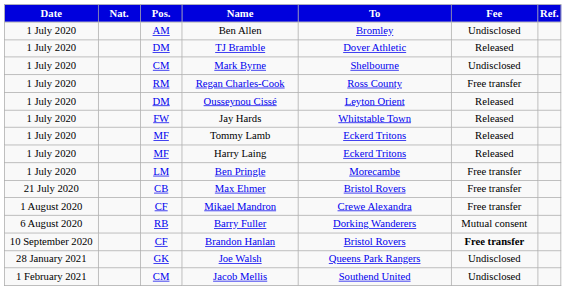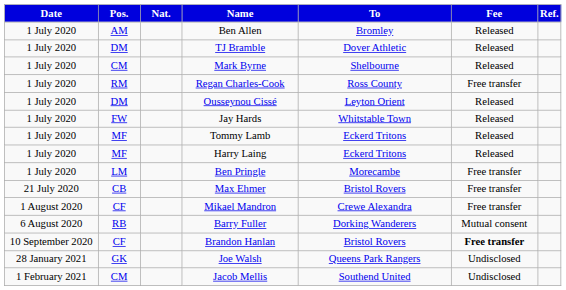 <table class="wikitable"  style="text-align:center; font-size:90%; ">
 <tr>
 <th style="background:#0000DD;color:#FFFFFF; width:120px;">Date</th>
+<th style="background:#0000DD;color:#FFFFFF; width:50px;">Pos.</th>
 <th style="background:#0000DD;color:#FFFFFF; width:50px;">Nat.</th>
-<th style="background:#0000DD;color:#FFFFFF; width:50px;">Pos.</th>
 <th style="background:#0000DD;color:#FFFFFF; width:150px;">Name</th>
 <th style="background:#0000DD;color:#FFFFFF; width:200px;">To</th>
 <th style="background:#0000DD;color:#FFFFFF; width:110px;">Fee</th>
 <th style="background:#0000DD;color:#FFFFFF; width:25px;">Ref.</th>
 </tr>
 <tr>
 <td>1 July 2020</td>
+<td><a href='#'>AM</a></td>
 <td></td>
-<td><a href='#'>AM</a></td>
 <td>Ben Allen</td>
 <td> <a href='#'>Bromley</a></td>
-<td>Undisclosed</td>
+<td>Released</td>
 <td></td>
 </tr>
 <tr>
 <td>1 July 2020</td>
+<td><a href='#'>DM</a></td>
 <td></td>
-<td><a href='#'>DM</a></td>
 <td><a href='#'>TJ Bramble</a></td>
 <td> <a href='#'>Dover Athletic</a></td>
 <td>Released</td>
 <td></td>
 </tr>
 <tr>
 <td>1 July 2020</td>
+<td><a href='#'>CM</a></td>
 <td></td>
-<td><a href='#'>CM</a></td>
 <td><a href='#'>Mark Byrne</a></td>
 <td> <a href='#'>Shelbourne</a></td>
-<td>Undisclosed</td>
+<td>Released</td>
 <td></td>
 </tr>
 <tr>
 <td>1 July 2020</td>
+<td><a href='#'>RM</a></td>
 <td></td>
-<td><a href='#'>RM</a></td>
 <td><a href='#'>Regan Charles-Cook</a></td>
 <td> <a href='#'>Ross County</a></td>
 <td>Free transfer</td>
 <td></td>
 </tr>
 <tr>
 <td>1 July 2020</td>
+<td><a href='#'>DM</a></td>
 <td></td>
-<td><a href='#'>DM</a></td>
 <td><a href='#'>Ousseynou Cissé</a></td>
 <td> <a href='#'>Leyton Orient</a></td>
 <td>Released</td>
 <td></td>
 </tr>
 <tr>
 <td>1 July 2020</td>
+<td><a href='#'>FW</a></td>
 <td></td>
-<td><a href='#'>FW</a></td>
 <td>Jay Hards</td>
 <td> <a href='#'>Whitstable Town</a></td>
 <td>Released</td>
 <td></td>
 </tr>
 <tr>
 <td>1 July 2020</td>
+<td><a href='#'>MF</a></td>
 <td></td>
-<td><a href='#'>MF</a></td>
 <td>Tommy Lamb</td>
 <td> <a href='#'>Eckerd Tritons</a></td>
 <td>Released</td>
 <td></td>
 </tr>
 <tr>
 <td>1 July 2020</td>
+<td><a href='#'>MF</a></td>
 <td></td>
-<td><a href='#'>MF</a></td>
 <td>Harry Laing</td>
 <td> <a href='#'>Eckerd Tritons</a></td>
 <td>Released</td>
 <td></td>
 </tr>
 <tr>
 <td>1 July 2020</td>
+<td><a href='#'>LM</a></td>
 <td></td>
-<td><a href='#'>LM</a></td>
 <td><a href='#'>Ben Pringle</a></td>
 <td> <a href='#'>Morecambe</a></td>
 <td>Free transfer</td>
 <td></td>
 </tr>
 <tr>
 <td>21 July 2020</td>
+<td><a href='#'>CB</a></td>
 <td></td>
-<td><a href='#'>CB</a></td>
 <td><a href='#'>Max Ehmer</a></td>
 <td> <a href='#'>Bristol Rovers</a></td>
 <td>Free transfer</td>
 <td></td>
 </tr>
 <tr>
 <td>1 August 2020</td>
+<td><a href='#'>CF</a></td>
 <td></td>
-<td><a href='#'>CF</a></td>
 <td><a href='#'>Mikael Mandron</a></td>
 <td> <a href='#'>Crewe Alexandra</a></td>
 <td>Free transfer</td>
 <td></td>
 </tr>
 <tr>
 <td>6 August 2020</td>
+<td><a href='#'>RB</a></td>
 <td></td>
-<td><a href='#'>RB</a></td>
 <td><a href='#'>Barry Fuller</a></td>
 <td> <a href='#'>Dorking Wanderers</a></td>
 <td>Mutual consent</td>
 <td></td>
 </tr>
 <tr>
 <td>10 September 2020</td>
+<td><a href='#'>CF</a></td>
 <td></td>
-<td><a href='#'>CF</a></td>
 <td><a href='#'>Brandon Hanlan</a></td>
 <td> <a href='#'>Bristol Rovers</a></td>
 <td><strong>Free transfer</strong></td>
 <td></td>
 </tr>
 <tr>
 <td>28 January 2021</td>
+<td><a href='#'>GK</a></td>
 <td></td>
-<td><a href='#'>GK</a></td>
 <td><a href='#'>Joe Walsh</a></td>
 <td> <a href='#'>Queens Park Rangers</a></td>
 <td>Undisclosed</td>
 <td></td>
 </tr>
 <tr>
 <td>1 February 2021</td>
+<td><a href='#'>CM</a></td>
 <td></td>
-<td><a href='#'>CM</a></td>
 <td><a href='#'>Jacob Mellis</a></td>
 <td> <a href='#'>Southend United</a></td>
 <td>Undisclosed</td>
 <td></td>
 </tr>
 </table>
